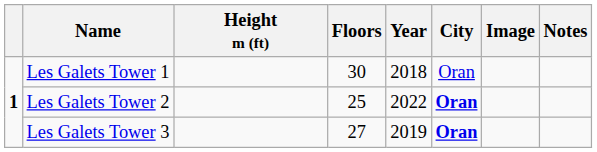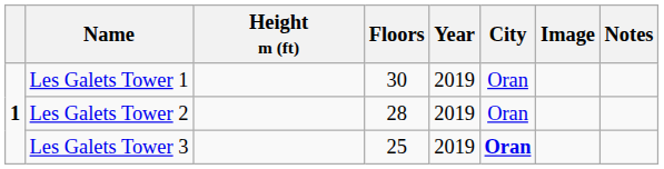 <table class="wikitable plainrowheaders sortable" style="text-align:center;font-size:95%">
 <tr>
 <th scope="col"></th>
 <th scope="col">Name</th>
 <th style="width:120px;">Height<br><small>m (ft)</small></th>
 <th scope="col">Floors</th>
 <th scope="col">Year</th>
 <th scope="col">City</th>
 <th scope="col">Image</th>
 <th class="unsortable">Notes</th>
 </tr>
 <tr>
 <td rowspan="3"><strong>1</strong></td>
 <td><a href='#'>Les Galets Tower</a> 1</td>
 <td></td>
 <td>30</td>
-<td>2018</td>
+<td>2019</td>
 <td><a href='#'>Oran</a></td>
 <td></td>
 <td></td>
 </tr>
 <tr>
 <td><a href='#'>Les Galets Tower</a> 2</td>
 <td></td>
-<td>25</td>
-<td>2022</td>
-<td><strong><a href='#'>Oran</a></strong></td>
+<td>28</td>
+<td>2019</td>
+<td><a href='#'>Oran</a></td>
 <td></td>
 <td></td>
 </tr>
 <tr>
 <td><a href='#'>Les Galets Tower</a> 3</td>
 <td></td>
-<td>27</td>
+<td>25</td>
 <td>2019</td>
 <td><strong><a href='#'>Oran</a></strong></td>
 <td></td>
 <td></td>
 </tr>
 </table>
